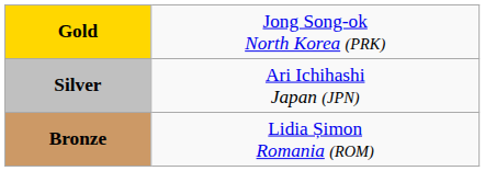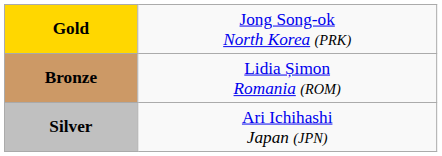 <table class="wikitable" style=" text-align:center; font-size:110%;" width="35%">
 <tr>
 <td bgcolor="gold"><strong>Gold</strong></td>
 <td> <a href='#'>Jong Song-ok</a><br><em><a href='#'>North Korea</a> <small>(PRK)</small></em></td>
 </tr>
 <tr>
+<td bgcolor="CC9966"><strong>Bronze</strong></td>
+<td> <a href='#'>Lidia Șimon</a><br><em><a href='#'>Romania</a> <small>(ROM)</small></em></td>
+</tr>
+<tr>
 <td bgcolor="silver"><strong>Silver</strong></td>
 <td> <a href='#'>Ari Ichihashi</a><br><em>Japan <small>(JPN)</small></em></td>
 </tr>
-<tr>
-<td bgcolor="CC9966"><strong>Bronze</strong></td>
-<td> <a href='#'>Lidia Șimon</a><br><em><a href='#'>Romania</a> <small>(ROM)</small></em></td>
-</tr>
 </table>
